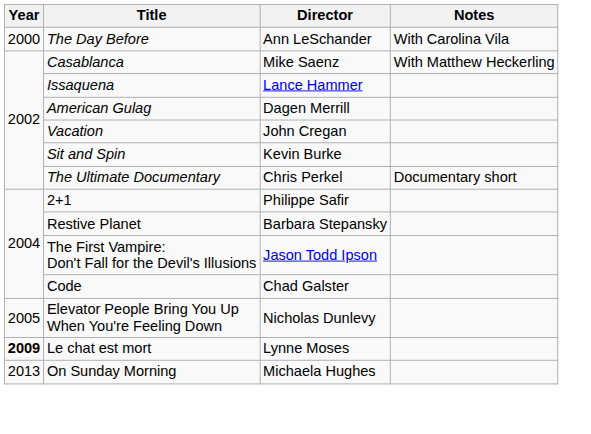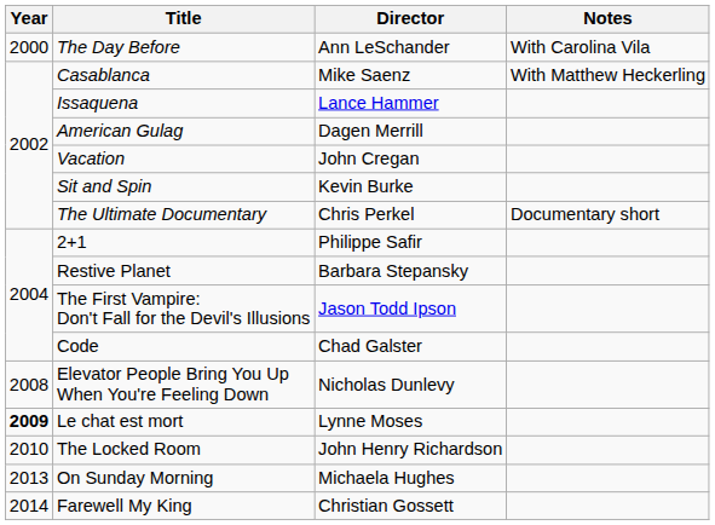 <table class="wikitable plainrowheaders">
 <tr>
 <th>Year</th>
 <th>Title</th>
 <th>Director</th>
 <th>Notes</th>
 </tr>
 <tr>
 <td>2000</td>
 <td><em>The Day Before</em></td>
 <td>Ann LeSchander</td>
 <td>With Carolina Vila</td>
 </tr>
 <tr>
 <td rowspan=6>2002</td>
 <td><em>Casablanca</em></td>
 <td>Mike Saenz</td>
 <td>With Matthew Heckerling</td>
 </tr>
 <tr>
 <td><em>Issaquena</em></td>
 <td><a href='#'>Lance Hammer</a></td>
 <td></td>
 </tr>
 <tr>
 <td><em>American Gulag</em></td>
 <td>Dagen Merrill</td>
 <td></td>
 </tr>
 <tr>
 <td><em>Vacation</em></td>
 <td>John Cregan</td>
 <td></td>
 </tr>
 <tr>
 <td><em>Sit and Spin</em></td>
 <td>Kevin Burke</td>
 <td></td>
 </tr>
 <tr>
 <td><em>The Ultimate Documentary</td>
 <td>Chris Perkel</td>
 <td>Documentary short</td>
 </tr>
 <tr>
 <td rowspan=4>2004</td>
 <td></em>2+1<em></td>
 <td>Philippe Safir</td>
 <td></td>
 </tr>
 <tr>
 <td></em>Restive Planet<em></td>
 <td>Barbara Stepansky</td>
 <td></td>
 </tr>
 <tr>
 <td></em>The First Vampire:<br>Don't Fall for the Devil's Illusions<em></td>
 <td><a href='#'>Jason Todd Ipson</a></td>
 <td></td>
 </tr>
 <tr>
 <td></em>Code<em></td>
 <td>Chad Galster</td>
 <td></td>
 </tr>
 <tr>
-<td>2005</td>
+<td>2008</td>
 <td></em>Elevator People Bring You Up<br>When You're Feeling Down<em></td>
 <td>Nicholas Dunlevy</td>
 <td></td>
 </tr>
 <tr>
 <td><strong>2009</strong></td>
 <td></em>Le chat est mort<em></td>
 <td>Lynne Moses</td>
 <td></td>
 </tr>
 <tr>
+<td>2010</td>
+<td></em>The Locked Room<em></td>
+<td>John Henry Richardson</td>
+<td></td>
+</tr>
+<tr>
 <td>2013</td>
 <td></em>On Sunday Morning<em></td>
 <td>Michaela Hughes</td>
 <td></td>
 </tr>
+<tr>
+<td>2014</td>
+<td></em>Farewell My King<em></td>
+<td>Christian Gossett</td>
+<td></td>
+</tr>
 </table>
